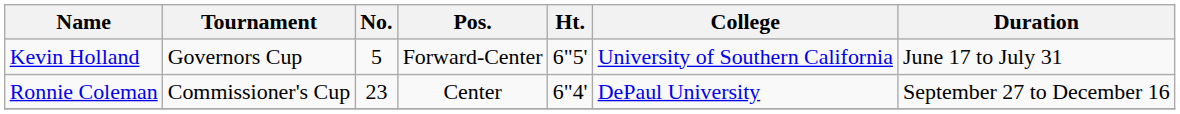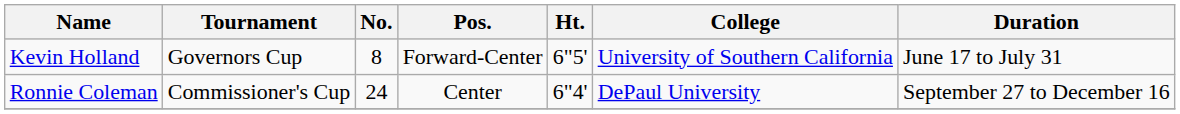 <table class="wikitable" border="1">
 <tr>
 <th>Name</th>
 <th>Tournament</th>
 <th>No.</th>
 <th>Pos.</th>
 <th>Ht.</th>
 <th>College</th>
 <th>Duration</th>
 </tr>
 <tr>
 <td><a href='#'>Kevin Holland</a></td>
 <td>Governors Cup</td>
-<td align=center>5</td>
+<td align=center>8</td>
 <td align=center>Forward-Center</td>
 <td align=center>6"5'</td>
 <td><a href='#'>University of Southern California</a></td>
 <td>June 17 to July 31</td>
 </tr>
 <tr>
 <td><a href='#'>Ronnie Coleman</a></td>
 <td>Commissioner's Cup</td>
-<td align=center>23</td>
+<td align=center>24</td>
 <td align=center>Center</td>
 <td align=center>6"4'</td>
 <td><a href='#'>DePaul University</a></td>
 <td>September 27 to December 16</td>
 </tr>
 <tr>
 </tr>
 </table>
